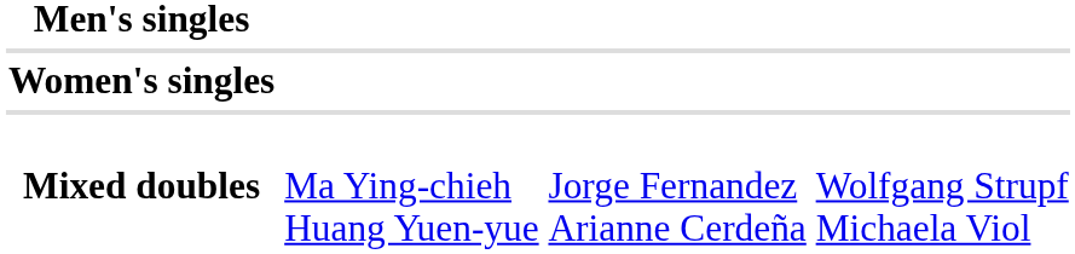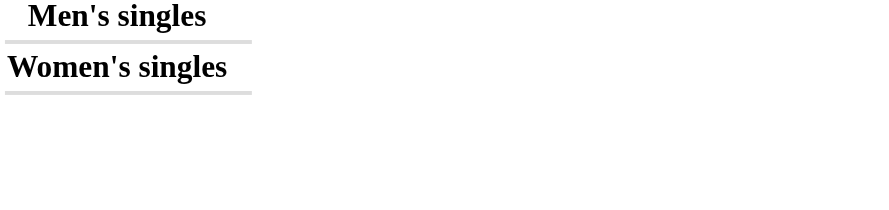 <table>
 <tr>
 <th scope="row">Men's singles</th>
 <td></td>
 <td></td>
 <td></td>
 </tr>
 <tr bgcolor=#DDDDDD>
 <td colspan=4></td>
 </tr>
 <tr>
 <th scope="row">Women's singles</th>
 <td></td>
 <td></td>
 <td></td>
 </tr>
 <tr bgcolor=#DDDDDD>
 <td colspan=4></td>
 </tr>
-<tr>
-<th scope="row">Mixed doubles</th>
-<td><br><a href='#'>Ma Ying-chieh</a><br><a href='#'>Huang Yuen-yue</a></td>
-<td><br><a href='#'>Jorge Fernandez</a><br><a href='#'>Arianne Cerdeña</a></td>
-<td><br><a href='#'>Wolfgang Strupf</a><br><a href='#'>Michaela Viol</a></td>
-</tr>
 </table>
